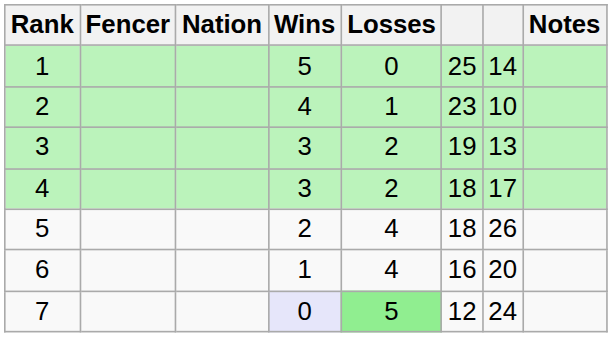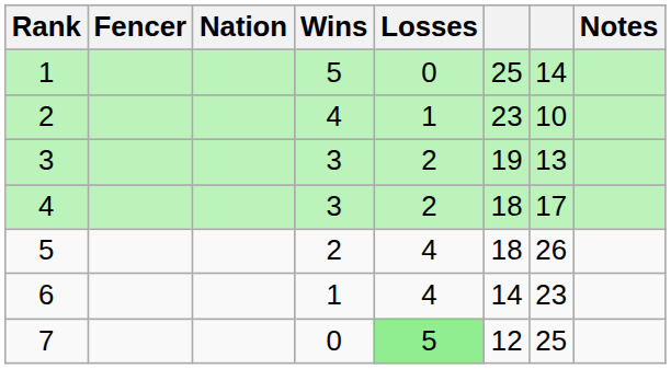 <table class="wikitable sortable" style="text-align:center">
 <tr>
 <th>Rank</th>
 <th>Fencer</th>
 <th>Nation</th>
 <th>Wins</th>
 <th>Losses</th>
 <th></th>
 <th></th>
 <th>Notes</th>
 </tr>
 <tr style="background:#bbf3bb;">
 <td>1</td>
 <td align=left></td>
 <td align=left></td>
 <td>5</td>
 <td>0</td>
 <td>25</td>
 <td>14</td>
 <td></td>
 </tr>
 <tr style="background:#bbf3bb;">
 <td>2</td>
 <td align=left></td>
 <td align=left></td>
 <td>4</td>
 <td>1</td>
 <td>23</td>
 <td>10</td>
 <td></td>
 </tr>
 <tr style="background:#bbf3bb;">
 <td>3</td>
 <td align=left></td>
 <td align=left></td>
 <td>3</td>
 <td>2</td>
 <td>19</td>
 <td>13</td>
 <td></td>
 </tr>
 <tr style="background:#bbf3bb;">
 <td>4</td>
 <td align=left></td>
 <td align=left></td>
 <td>3</td>
 <td>2</td>
 <td>18</td>
 <td>17</td>
 <td></td>
 </tr>
 <tr>
 <td>5</td>
 <td align=left></td>
 <td align=left></td>
 <td>2</td>
 <td>4</td>
 <td>18</td>
 <td>26</td>
 <td></td>
 </tr>
 <tr>
 <td>6</td>
 <td align=left></td>
 <td align=left></td>
 <td>1</td>
 <td>4</td>
-<td>16</td>
-<td>20</td>
+<td>14</td>
+<td>23</td>
 <td></td>
 </tr>
 <tr>
 <td>7</td>
 <td align=left></td>
 <td align=left></td>
-<td style="background: lavender;">0</td>
+<td>0</td>
 <td style="background: lightgreen;">5</td>
 <td>12</td>
-<td>24</td>
+<td>25</td>
 <td></td>
 </tr>
 </table>
